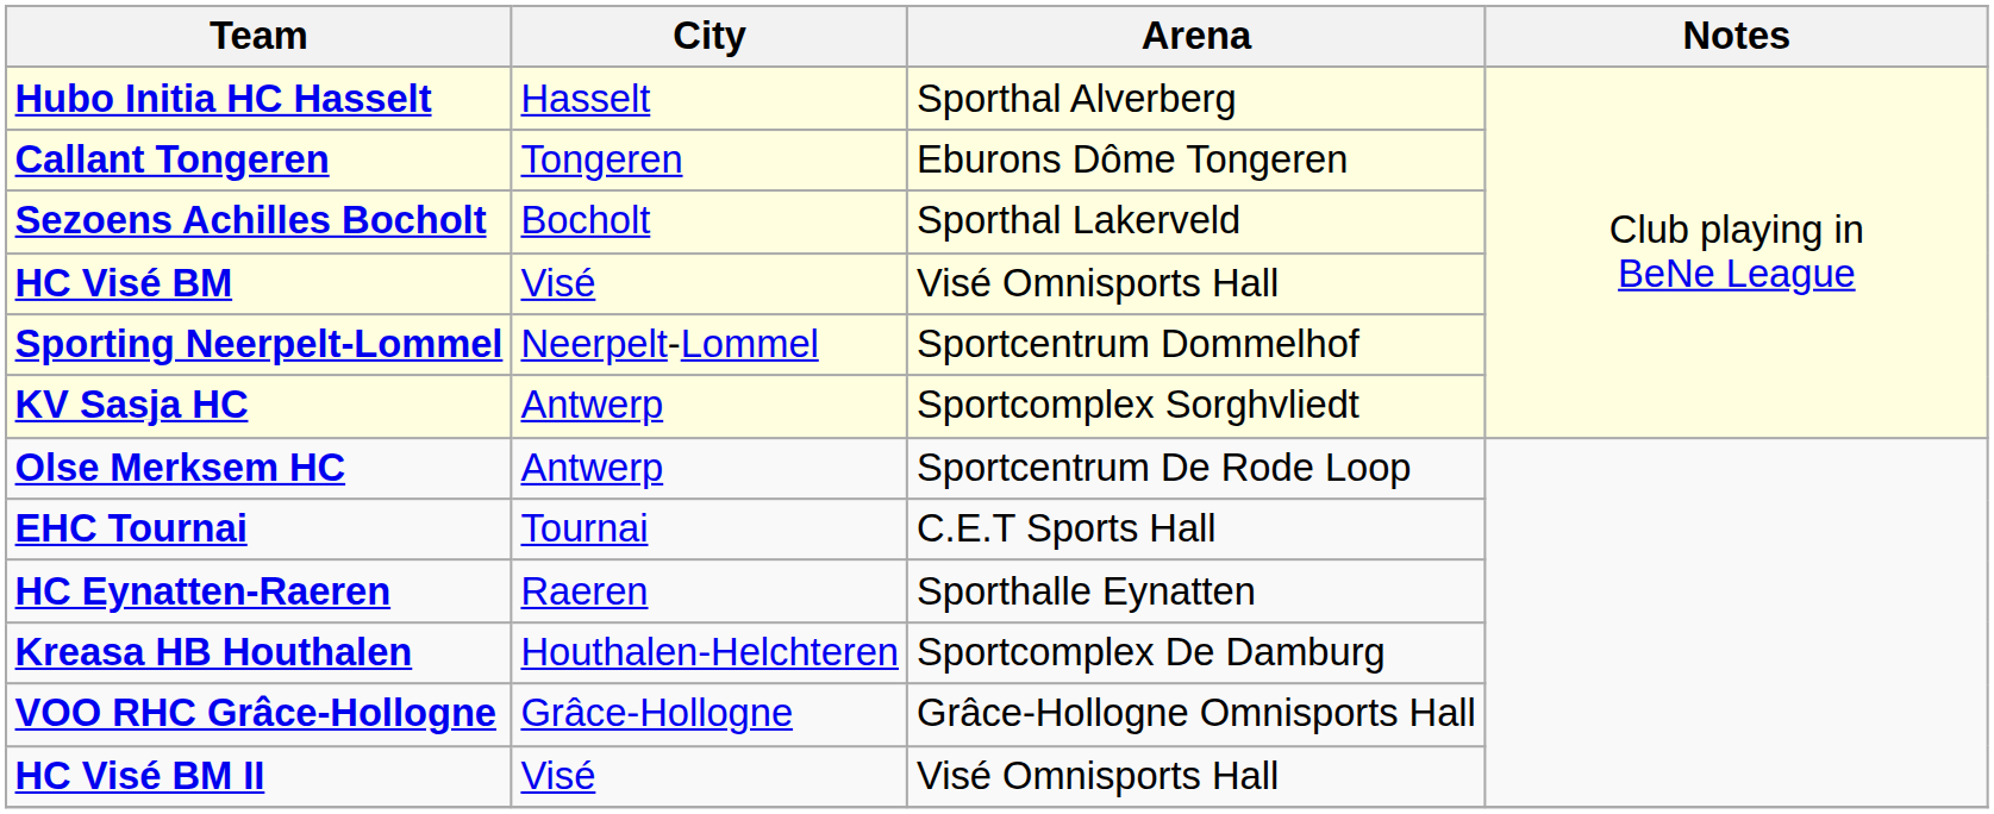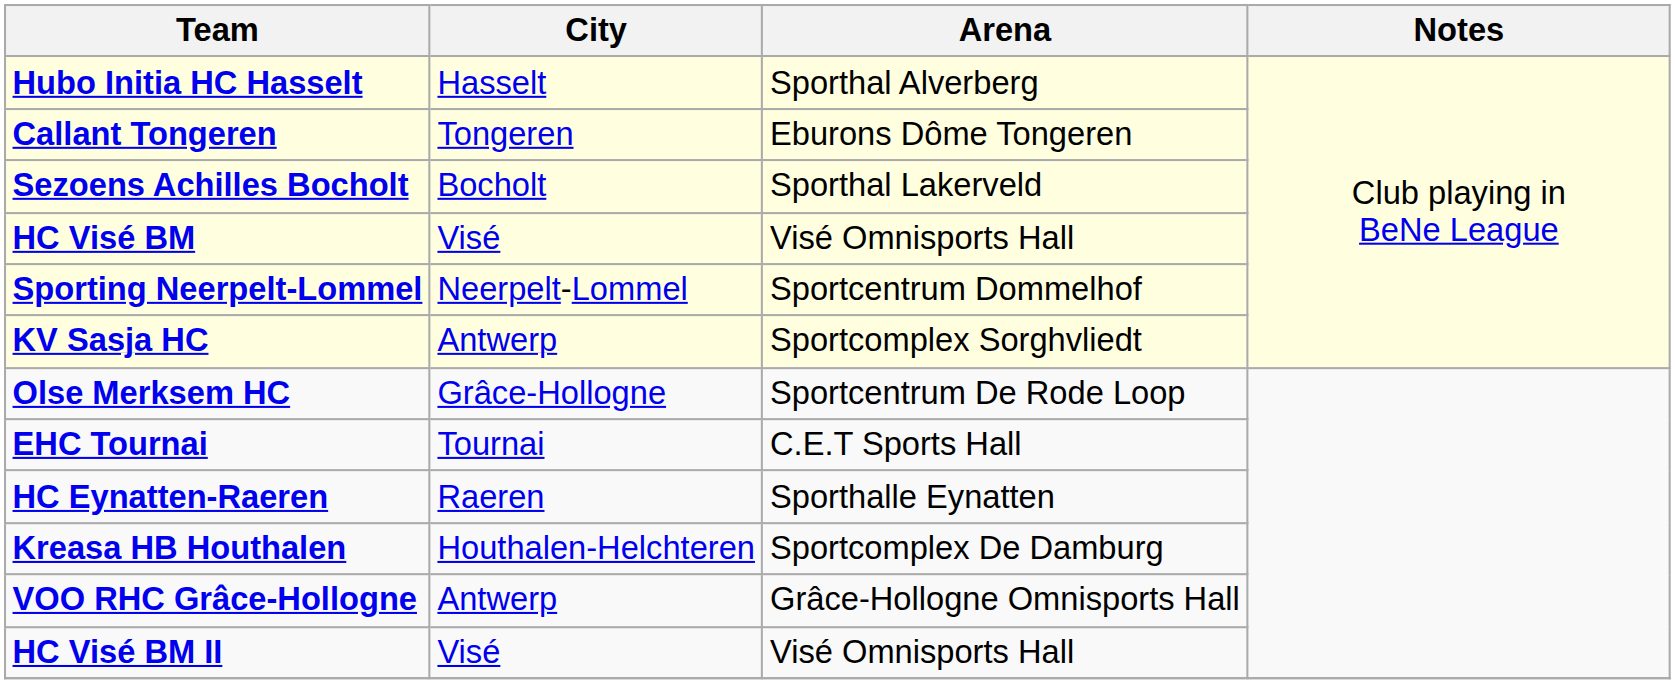 <table class="wikitable sortable">
 <tr>
 <th>Team</th>
 <th>City</th>
 <th>Arena</th>
 <th width=200>Notes</th>
 </tr>
 <tr bgcolor=ffffe0>
 <td><strong><a href='#'>Hubo Initia HC Hasselt</a></strong></td>
 <td><a href='#'>Hasselt</a></td>
 <td>Sporthal Alverberg</td>
 <td rowspan=6 align=center>Club playing in<br><a href='#'>BeNe League</a></td>
 </tr>
 <tr bgcolor=ffffe0>
 <td><strong><a href='#'>Callant Tongeren</a></strong></td>
 <td><a href='#'>Tongeren</a></td>
 <td>Eburons Dôme Tongeren</td>
 </tr>
 <tr bgcolor=ffffe0>
 <td><strong><a href='#'>Sezoens Achilles Bocholt</a></strong></td>
 <td><a href='#'>Bocholt</a></td>
 <td>Sporthal Lakerveld</td>
 </tr>
 <tr bgcolor=ffffe0>
 <td><strong><a href='#'>HC Visé BM</a></strong></td>
 <td><a href='#'>Visé</a></td>
 <td>Visé Omnisports Hall</td>
 </tr>
 <tr bgcolor=ffffe0>
 <td><strong><a href='#'>Sporting Neerpelt-Lommel</a></strong></td>
 <td><a href='#'>Neerpelt</a>-<a href='#'>Lommel</a></td>
 <td>Sportcentrum Dommelhof</td>
 </tr>
 <tr bgcolor=ffffe0>
 <td><strong><a href='#'>KV Sasja HC</a></strong></td>
 <td><a href='#'>Antwerp</a></td>
 <td>Sportcomplex Sorghvliedt</td>
 </tr>
 <tr>
 <td><strong><a href='#'>Olse Merksem HC</a></strong></td>
-<td><a href='#'>Antwerp</a></td>
+<td><a href='#'>Grâce-Hollogne</a></td>
 <td>Sportcentrum De Rode Loop</td>
 <td rowspan=6></td>
 </tr>
 <tr>
 <td><strong><a href='#'>EHC Tournai</a></strong></td>
 <td><a href='#'>Tournai</a></td>
 <td>C.E.T Sports Hall</td>
 </tr>
 <tr>
 <td><strong><a href='#'>HC Eynatten-Raeren</a></strong></td>
 <td><a href='#'>Raeren</a></td>
 <td>Sporthalle Eynatten</td>
 </tr>
 <tr>
 <td><strong><a href='#'>Kreasa HB Houthalen</a></strong></td>
 <td><a href='#'>Houthalen-Helchteren</a></td>
 <td>Sportcomplex De Damburg</td>
 </tr>
 <tr>
 <td><strong><a href='#'>VOO RHC Grâce-Hollogne</a></strong></td>
-<td><a href='#'>Grâce-Hollogne</a></td>
+<td><a href='#'>Antwerp</a></td>
 <td>Grâce-Hollogne Omnisports Hall</td>
 </tr>
 <tr>
 <td><strong><a href='#'>HC Visé BM II</a></strong></td>
 <td><a href='#'>Visé</a></td>
 <td>Visé Omnisports Hall</td>
 </tr>
 <tr>
 </tr>
 </table>
